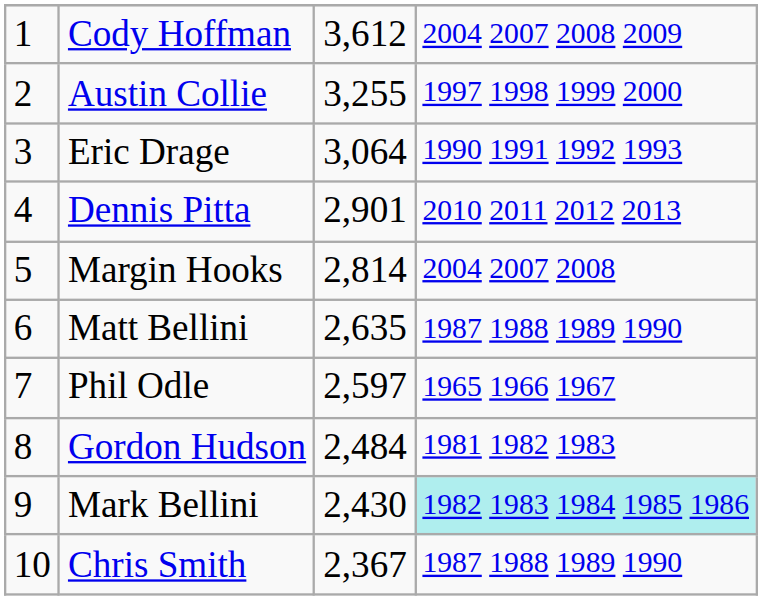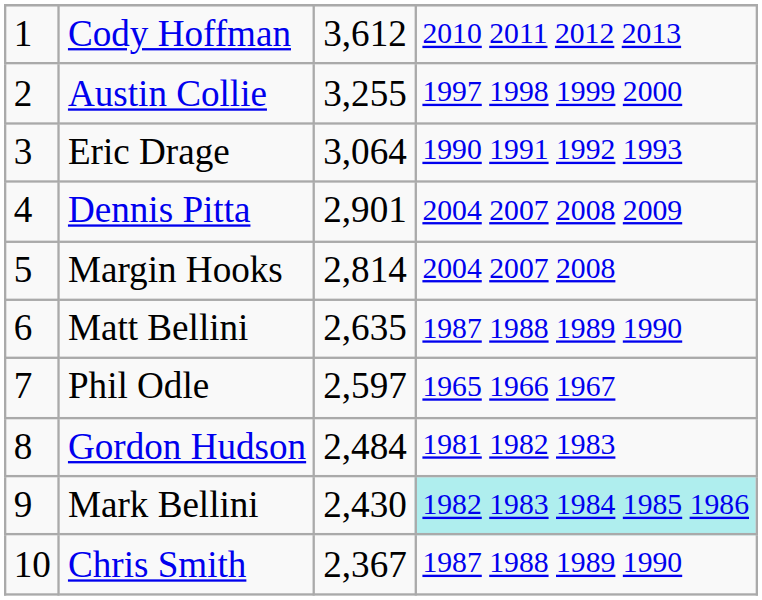 <table class="wikitable">
 <tr>
 </tr>
 <tr>
 <td>1</td>
 <td><a href='#'>Cody Hoffman</a></td>
 <td>3,612</td>
-<td style="font-size:80%;"><a href='#'>2004</a> <a href='#'>2007</a> <a href='#'>2008</a> <a href='#'>2009</a></td>
+<td style="font-size:80%;"><a href='#'>2010</a> <a href='#'>2011</a> <a href='#'>2012</a> <a href='#'>2013</a></td>
 </tr>
 <tr>
 <td>2</td>
 <td><a href='#'>Austin Collie</a></td>
 <td>3,255</td>
 <td style="font-size:80%;"><a href='#'>1997</a> <a href='#'>1998</a> <a href='#'>1999</a> <a href='#'>2000</a></td>
 </tr>
 <tr>
 <td>3</td>
 <td>Eric Drage</td>
 <td>3,064</td>
 <td style="font-size:80%;"><a href='#'>1990</a> <a href='#'>1991</a> <a href='#'>1992</a> <a href='#'>1993</a></td>
 </tr>
 <tr>
 <td>4</td>
 <td><a href='#'>Dennis Pitta</a></td>
 <td>2,901</td>
-<td style="font-size:80%;"><a href='#'>2010</a> <a href='#'>2011</a> <a href='#'>2012</a> <a href='#'>2013</a></td>
+<td style="font-size:80%;"><a href='#'>2004</a> <a href='#'>2007</a> <a href='#'>2008</a> <a href='#'>2009</a></td>
 </tr>
 <tr>
 <td>5</td>
 <td>Margin Hooks</td>
 <td>2,814</td>
 <td style="font-size:80%;"><a href='#'>2004</a> <a href='#'>2007</a> <a href='#'>2008</a></td>
 </tr>
 <tr>
 <td>6</td>
 <td>Matt Bellini</td>
 <td>2,635</td>
 <td style="font-size:80%;"><a href='#'>1987</a> <a href='#'>1988</a> <a href='#'>1989</a> <a href='#'>1990</a></td>
 </tr>
 <tr>
 <td>7</td>
 <td>Phil Odle</td>
 <td>2,597</td>
 <td style="font-size:80%;"><a href='#'>1965</a> <a href='#'>1966</a> <a href='#'>1967</a></td>
 </tr>
 <tr>
 <td>8</td>
 <td><a href='#'>Gordon Hudson</a></td>
 <td>2,484</td>
 <td style="font-size:80%;"><a href='#'>1981</a> <a href='#'>1982</a> <a href='#'>1983</a></td>
 </tr>
 <tr>
 <td>9</td>
 <td>Mark Bellini</td>
 <td>2,430</td>
 <td style="background: paleturquoise; font-size:80%;"><a href='#'>1982</a> <a href='#'>1983</a> <a href='#'>1984</a> <a href='#'>1985</a> <a href='#'>1986</a></td>
 </tr>
 <tr>
 <td>10</td>
 <td><a href='#'>Chris Smith</a></td>
 <td>2,367</td>
 <td style="font-size:80%;"><a href='#'>1987</a> <a href='#'>1988</a> <a href='#'>1989</a> <a href='#'>1990</a></td>
 </tr>
 </table>
